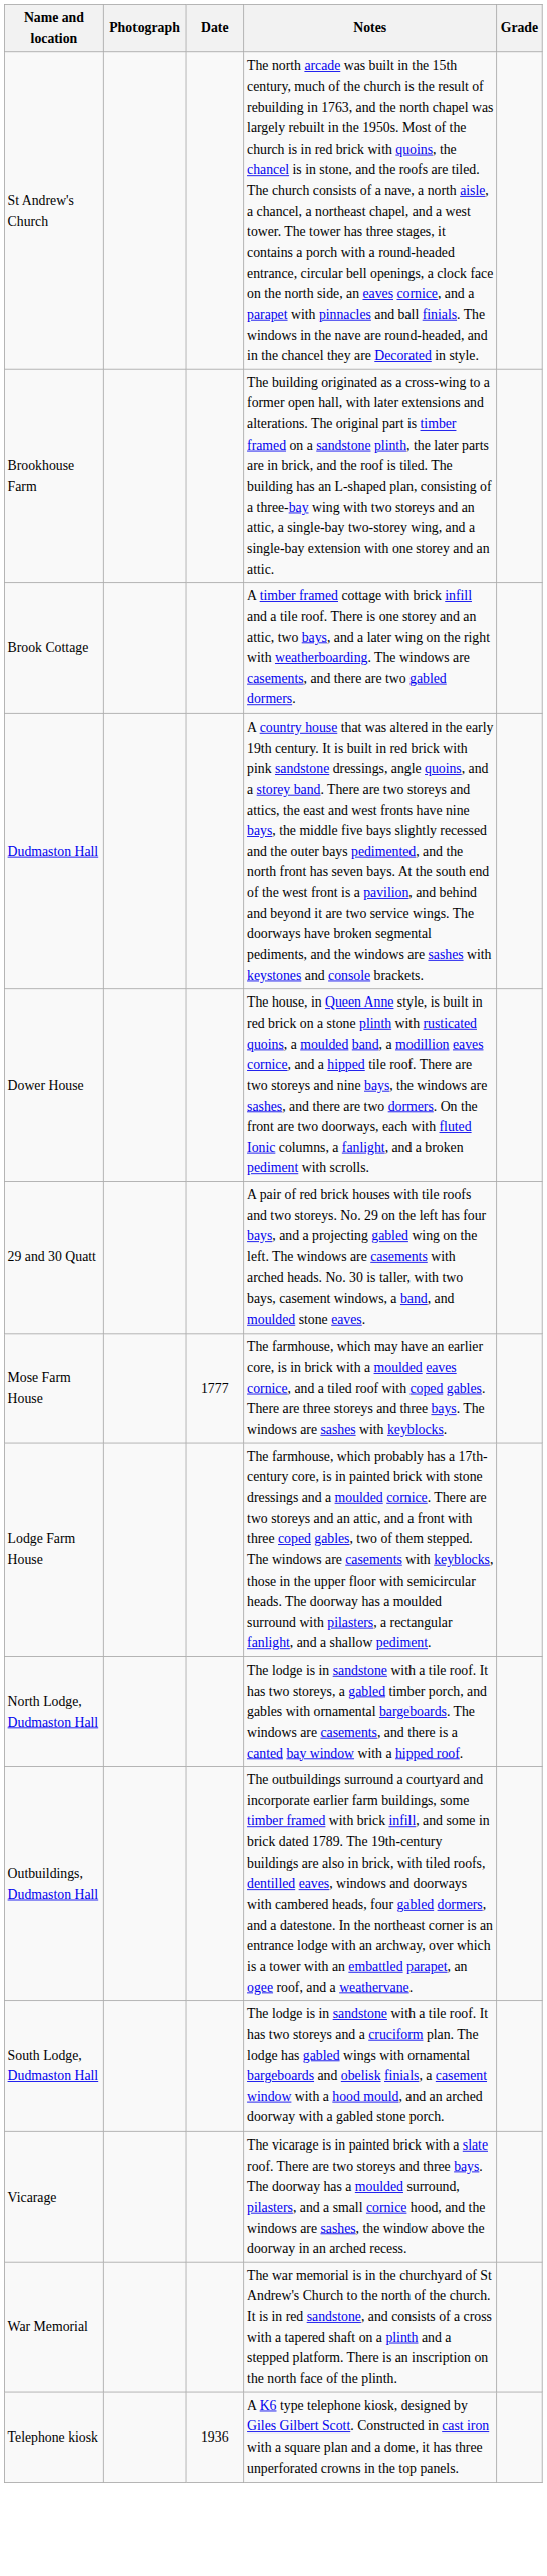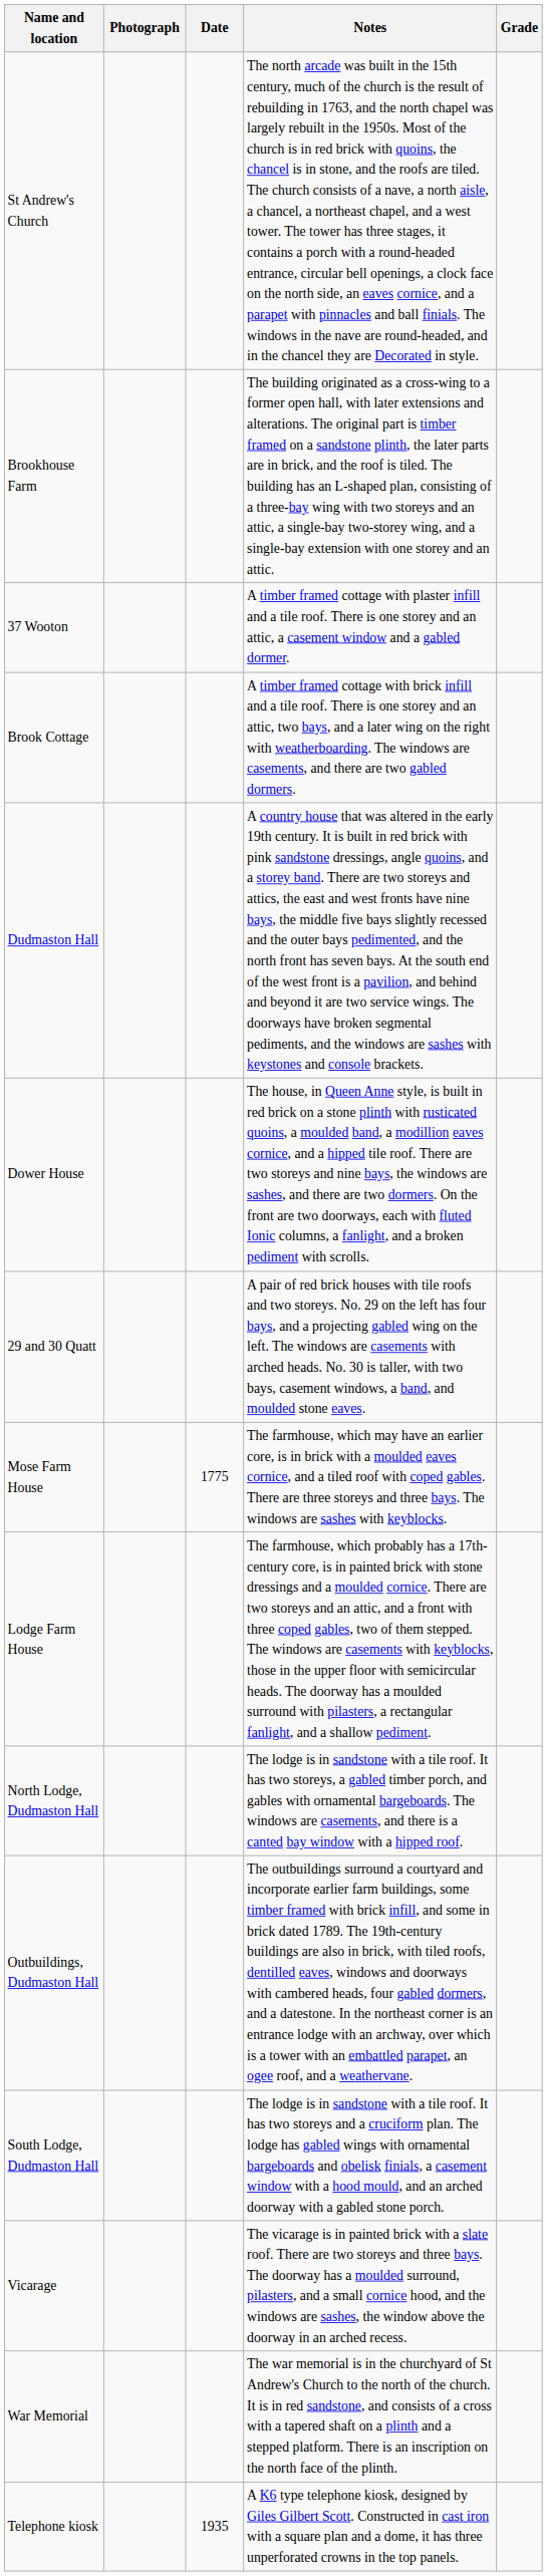 <table class="wikitable sortable plainrowheaders" style="width:100%; border:0; text-align:left; line-height:150%;">
 <tr>
 <th scope="col"  style="width:150px">Name and location</th>
 <th scope="col"  style="width:100px" class="unsortable">Photograph</th>
 <th scope="col"  style="width:120px">Date</th>
 <th scope="col"  style="width:650px" class="unsortable">Notes</th>
 <th scope="col"  style="width:50px">Grade</th>
 </tr>
 <tr>
 <td>St Andrew's Church<br><small></small></td>
 <td></td>
 <td align="center"></td>
 <td>The north <a href='#'>arcade</a> was built in the 15th century, much of the church is the result of rebuilding in 1763, and the north chapel was largely rebuilt in the 1950s.  Most of the church is in red brick with <a href='#'>quoins</a>, the <a href='#'>chancel</a> is in stone, and the roofs are tiled.  The church consists of a nave, a north <a href='#'>aisle</a>, a chancel, a northeast chapel, and a west tower.  The tower has three stages, it contains a porch with a round-headed entrance, circular bell openings, a clock face on the north side, an <a href='#'>eaves</a> <a href='#'>cornice</a>, and a <a href='#'>parapet</a> with <a href='#'>pinnacles</a> and ball <a href='#'>finials</a>.  The windows in the nave are round-headed, and in the chancel they are <a href='#'>Decorated</a> in style.</td>
 <td align="center" ></td>
 </tr>
 <tr>
 <td>Brookhouse Farm<br><small></small></td>
 <td></td>
 <td align="center"></td>
 <td>The building originated as a cross-wing to a former open hall, with later extensions and alterations.  The original part is <a href='#'>timber framed</a> on a <a href='#'>sandstone</a> <a href='#'>plinth</a>, the later parts are in brick, and the roof is tiled.  The building has an L-shaped plan, consisting of a three-<a href='#'>bay</a> wing with two storeys and an attic, a single-bay two-storey wing, and a single-bay extension with one storey and an attic.</td>
+<td align="center" ></td>
+</tr>
+<tr>
+<td>37 Wooton<br><small></small></td>
+<td></td>
+<td align="center"></td>
+<td>A <a href='#'>timber framed</a> cottage with plaster <a href='#'>infill</a> and a tile roof.  There is one storey and an attic, a <a href='#'>casement window</a> and a <a href='#'>gabled</a> <a href='#'>dormer</a>.</td>
 <td align="center" ></td>
 </tr>
 <tr>
 <td>Brook Cottage<br><small></small></td>
 <td></td>
 <td align="center"></td>
 <td>A <a href='#'>timber framed</a> cottage with brick <a href='#'>infill</a> and a tile roof.  There is one storey and an attic, two <a href='#'>bays</a>, and a later wing on the right with <a href='#'>weatherboarding</a>.  The windows are <a href='#'>casements</a>, and there are two <a href='#'>gabled</a> <a href='#'>dormers</a>.</td>
 <td align="center" ></td>
 </tr>
 <tr>
 <td><a href='#'>Dudmaston Hall</a><br><small></small></td>
 <td></td>
 <td align="center"></td>
 <td>A <a href='#'>country house</a> that was altered in the early 19th century.  It is built in red brick with pink <a href='#'>sandstone</a> dressings, angle <a href='#'>quoins</a>, and a <a href='#'>storey band</a>.  There are two storeys and attics, the east and west fronts have nine <a href='#'>bays</a>, the middle five bays slightly recessed and the outer bays <a href='#'>pedimented</a>, and the north front has seven bays.  At the south end of the west front is a <a href='#'>pavilion</a>, and behind and beyond it are two service wings. The doorways have broken segmental pediments, and the windows are <a href='#'>sashes</a> with <a href='#'>keystones</a> and <a href='#'>console</a> brackets.</td>
 <td align="center" ></td>
 </tr>
 <tr>
 <td>Dower House<br><small></small></td>
 <td></td>
 <td align="center"></td>
 <td>The house, in <a href='#'>Queen Anne</a> style, is built in red brick on a stone <a href='#'>plinth</a> with <a href='#'>rusticated</a> <a href='#'>quoins</a>, a <a href='#'>moulded</a> <a href='#'>band</a>, a <a href='#'>modillion</a> <a href='#'>eaves</a> <a href='#'>cornice</a>, and a <a href='#'>hipped</a> tile roof.  There are two storeys and nine <a href='#'>bays</a>, the windows are <a href='#'>sashes</a>, and there are two <a href='#'>dormers</a>.  On the front are two doorways, each with <a href='#'>fluted</a> <a href='#'>Ionic</a> columns, a <a href='#'>fanlight</a>, and a broken <a href='#'>pediment</a> with scrolls.</td>
 <td align="center" ></td>
 </tr>
 <tr>
 <td>29 and 30 Quatt<br><small></small></td>
 <td></td>
 <td align="center"></td>
 <td>A pair of red brick houses with tile roofs and two storeys.  No. 29 on the left has four <a href='#'>bays</a>, and a projecting <a href='#'>gabled</a> wing on the left.  The windows are <a href='#'>casements</a> with arched heads.  No. 30 is taller, with two bays, casement windows, a <a href='#'>band</a>, and <a href='#'>moulded</a> stone <a href='#'>eaves</a>.</td>
 <td align="center" ></td>
 </tr>
 <tr>
 <td>Mose Farm House<br><small></small></td>
 <td></td>
-<td align="center">1777</td>
+<td align="center">1775</td>
 <td>The farmhouse, which may have an earlier core, is in brick with a <a href='#'>moulded</a> <a href='#'>eaves</a> <a href='#'>cornice</a>, and a tiled roof with <a href='#'>coped</a> <a href='#'>gables</a>.  There are three storeys and three <a href='#'>bays</a>.  The windows are <a href='#'>sashes</a> with <a href='#'>keyblocks</a>.</td>
 <td align="center" ></td>
 </tr>
 <tr>
 <td>Lodge Farm House<br><small></small></td>
 <td></td>
 <td align="center"></td>
 <td>The farmhouse, which probably has a 17th-century core, is in painted brick with stone dressings and a <a href='#'>moulded</a> <a href='#'>cornice</a>.  There are two storeys and an attic, and a front with three <a href='#'>coped</a> <a href='#'>gables</a>, two of them stepped.  The windows are <a href='#'>casements</a> with <a href='#'>keyblocks</a>, those in the upper floor with semicircular heads.  The doorway has a moulded surround with <a href='#'>pilasters</a>, a rectangular <a href='#'>fanlight</a>, and a shallow <a href='#'>pediment</a>.</td>
 <td align="center" ></td>
 </tr>
 <tr>
 <td>North Lodge, <a href='#'>Dudmaston Hall</a><br><small></small></td>
 <td></td>
 <td align="center"></td>
 <td>The lodge is in <a href='#'>sandstone</a> with a tile roof.  It has two storeys, a <a href='#'>gabled</a> timber porch, and gables with ornamental <a href='#'>bargeboards</a>.  The windows are <a href='#'>casements</a>, and there is a <a href='#'>canted</a> <a href='#'>bay window</a> with a <a href='#'>hipped roof</a>.</td>
 <td align="center" ></td>
 </tr>
 <tr>
 <td>Outbuildings, <a href='#'>Dudmaston Hall</a><br><small></small></td>
 <td></td>
 <td align="center"></td>
 <td>The outbuildings surround a courtyard and incorporate earlier farm buildings, some <a href='#'>timber framed</a> with brick <a href='#'>infill</a>, and some in brick dated 1789.  The 19th-century buildings are also in brick, with tiled roofs, <a href='#'>dentilled</a> <a href='#'>eaves</a>, windows and doorways with cambered heads, four <a href='#'>gabled</a> <a href='#'>dormers</a>, and a datestone.  In the northeast corner is an entrance lodge with an archway, over which is a tower with an <a href='#'>embattled</a> <a href='#'>parapet</a>, an <a href='#'>ogee</a> roof, and a <a href='#'>weathervane</a>.</td>
 <td align="center" ></td>
 </tr>
 <tr>
 <td>South Lodge, <a href='#'>Dudmaston Hall</a><br><small></small></td>
 <td></td>
 <td align="center"></td>
 <td>The lodge is in <a href='#'>sandstone</a> with a tile roof.  It has two storeys and a <a href='#'>cruciform</a> plan.  The lodge has <a href='#'>gabled</a> wings with ornamental <a href='#'>bargeboards</a> and <a href='#'>obelisk</a> <a href='#'>finials</a>, a <a href='#'>casement window</a> with a <a href='#'>hood mould</a>, and an arched doorway with a gabled stone porch.</td>
 <td align="center" ></td>
 </tr>
 <tr>
 <td>Vicarage<br><small></small></td>
 <td></td>
 <td align="center"></td>
 <td>The vicarage is in painted brick with a <a href='#'>slate</a> roof.  There are two storeys and three <a href='#'>bays</a>.  The doorway has a <a href='#'>moulded</a> surround, <a href='#'>pilasters</a>, and a small <a href='#'>cornice</a> hood, and the windows are <a href='#'>sashes</a>, the window above the doorway in an arched recess.</td>
 <td align="center" ></td>
 </tr>
 <tr>
 <td>War Memorial<br><small></small></td>
 <td></td>
 <td align="center"></td>
 <td>The war memorial is in the churchyard of St Andrew's Church to the north of the church.  It is in red <a href='#'>sandstone</a>, and consists of a cross with a tapered shaft on a <a href='#'>plinth</a> and a stepped platform.  There is an inscription on the north face of the plinth.</td>
 <td align="center" ></td>
 </tr>
 <tr>
 <td>Telephone kiosk<br><small></small></td>
 <td></td>
-<td align="center">1936</td>
+<td align="center">1935</td>
 <td>A <a href='#'>K6</a> type telephone kiosk, designed by <a href='#'>Giles Gilbert Scott</a>.  Constructed in <a href='#'>cast iron</a> with a square plan and a dome, it has three unperforated crowns in the top panels.</td>
 <td align="center" ></td>
 </tr>
 <tr>
 </tr>
 </table>
